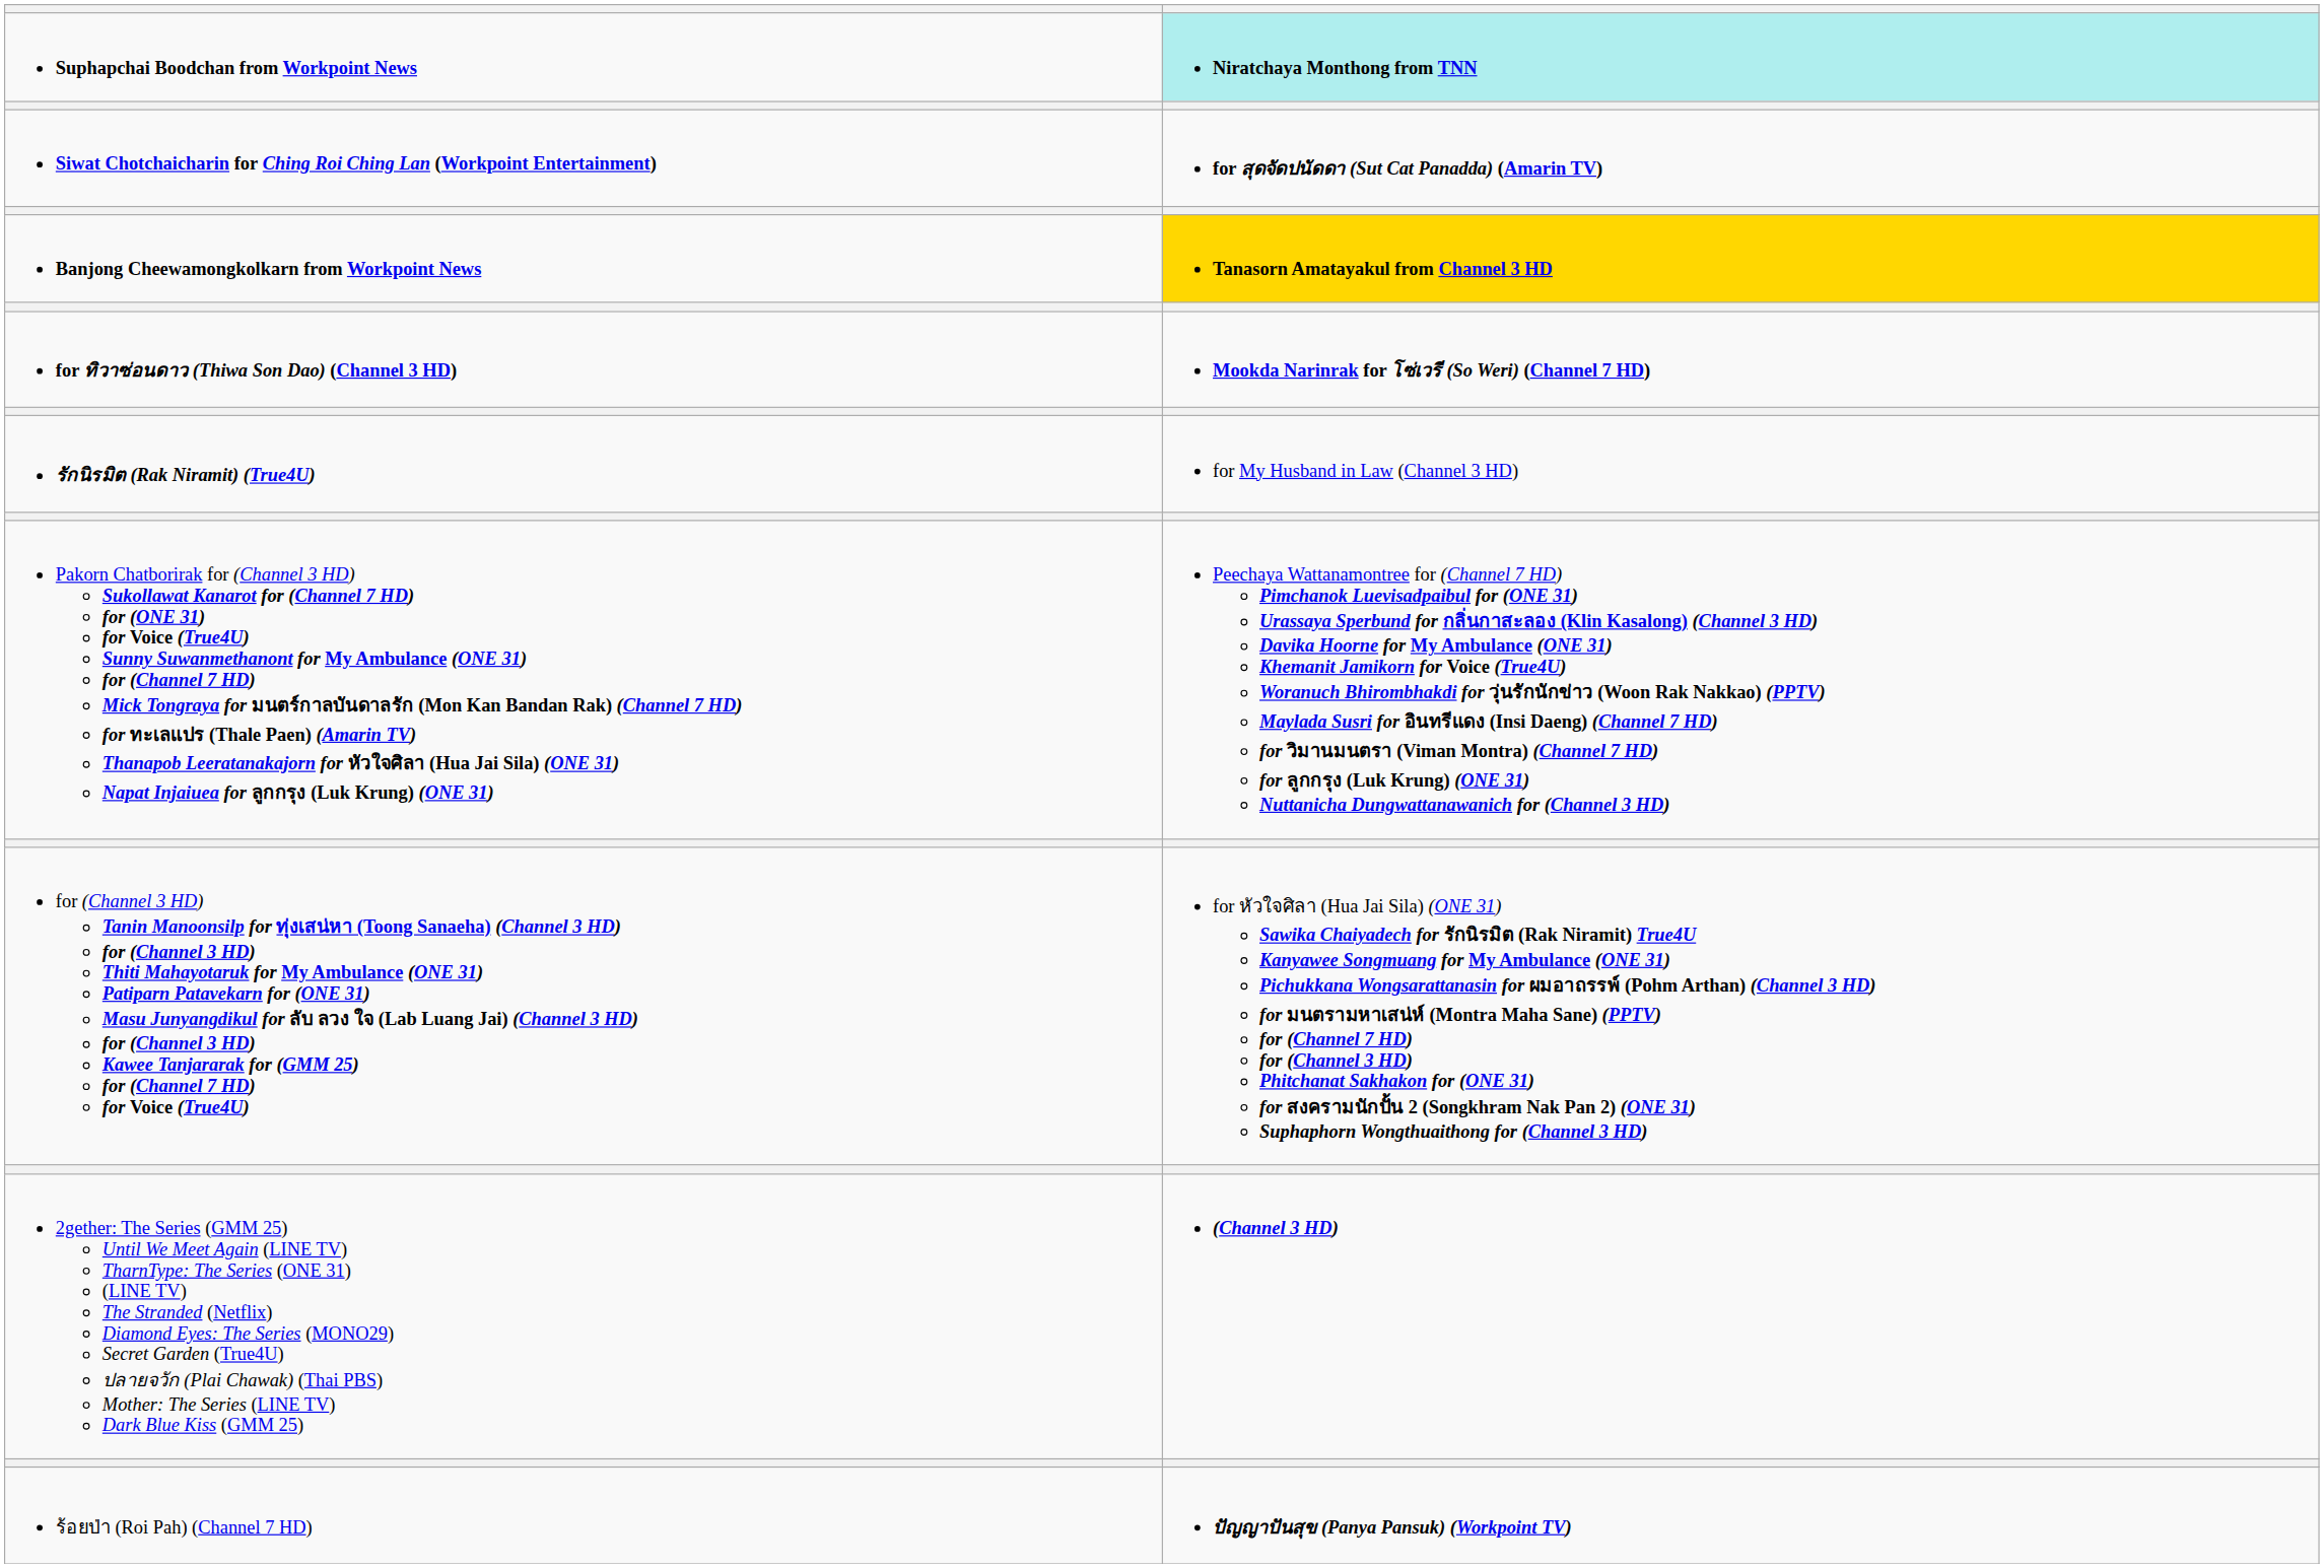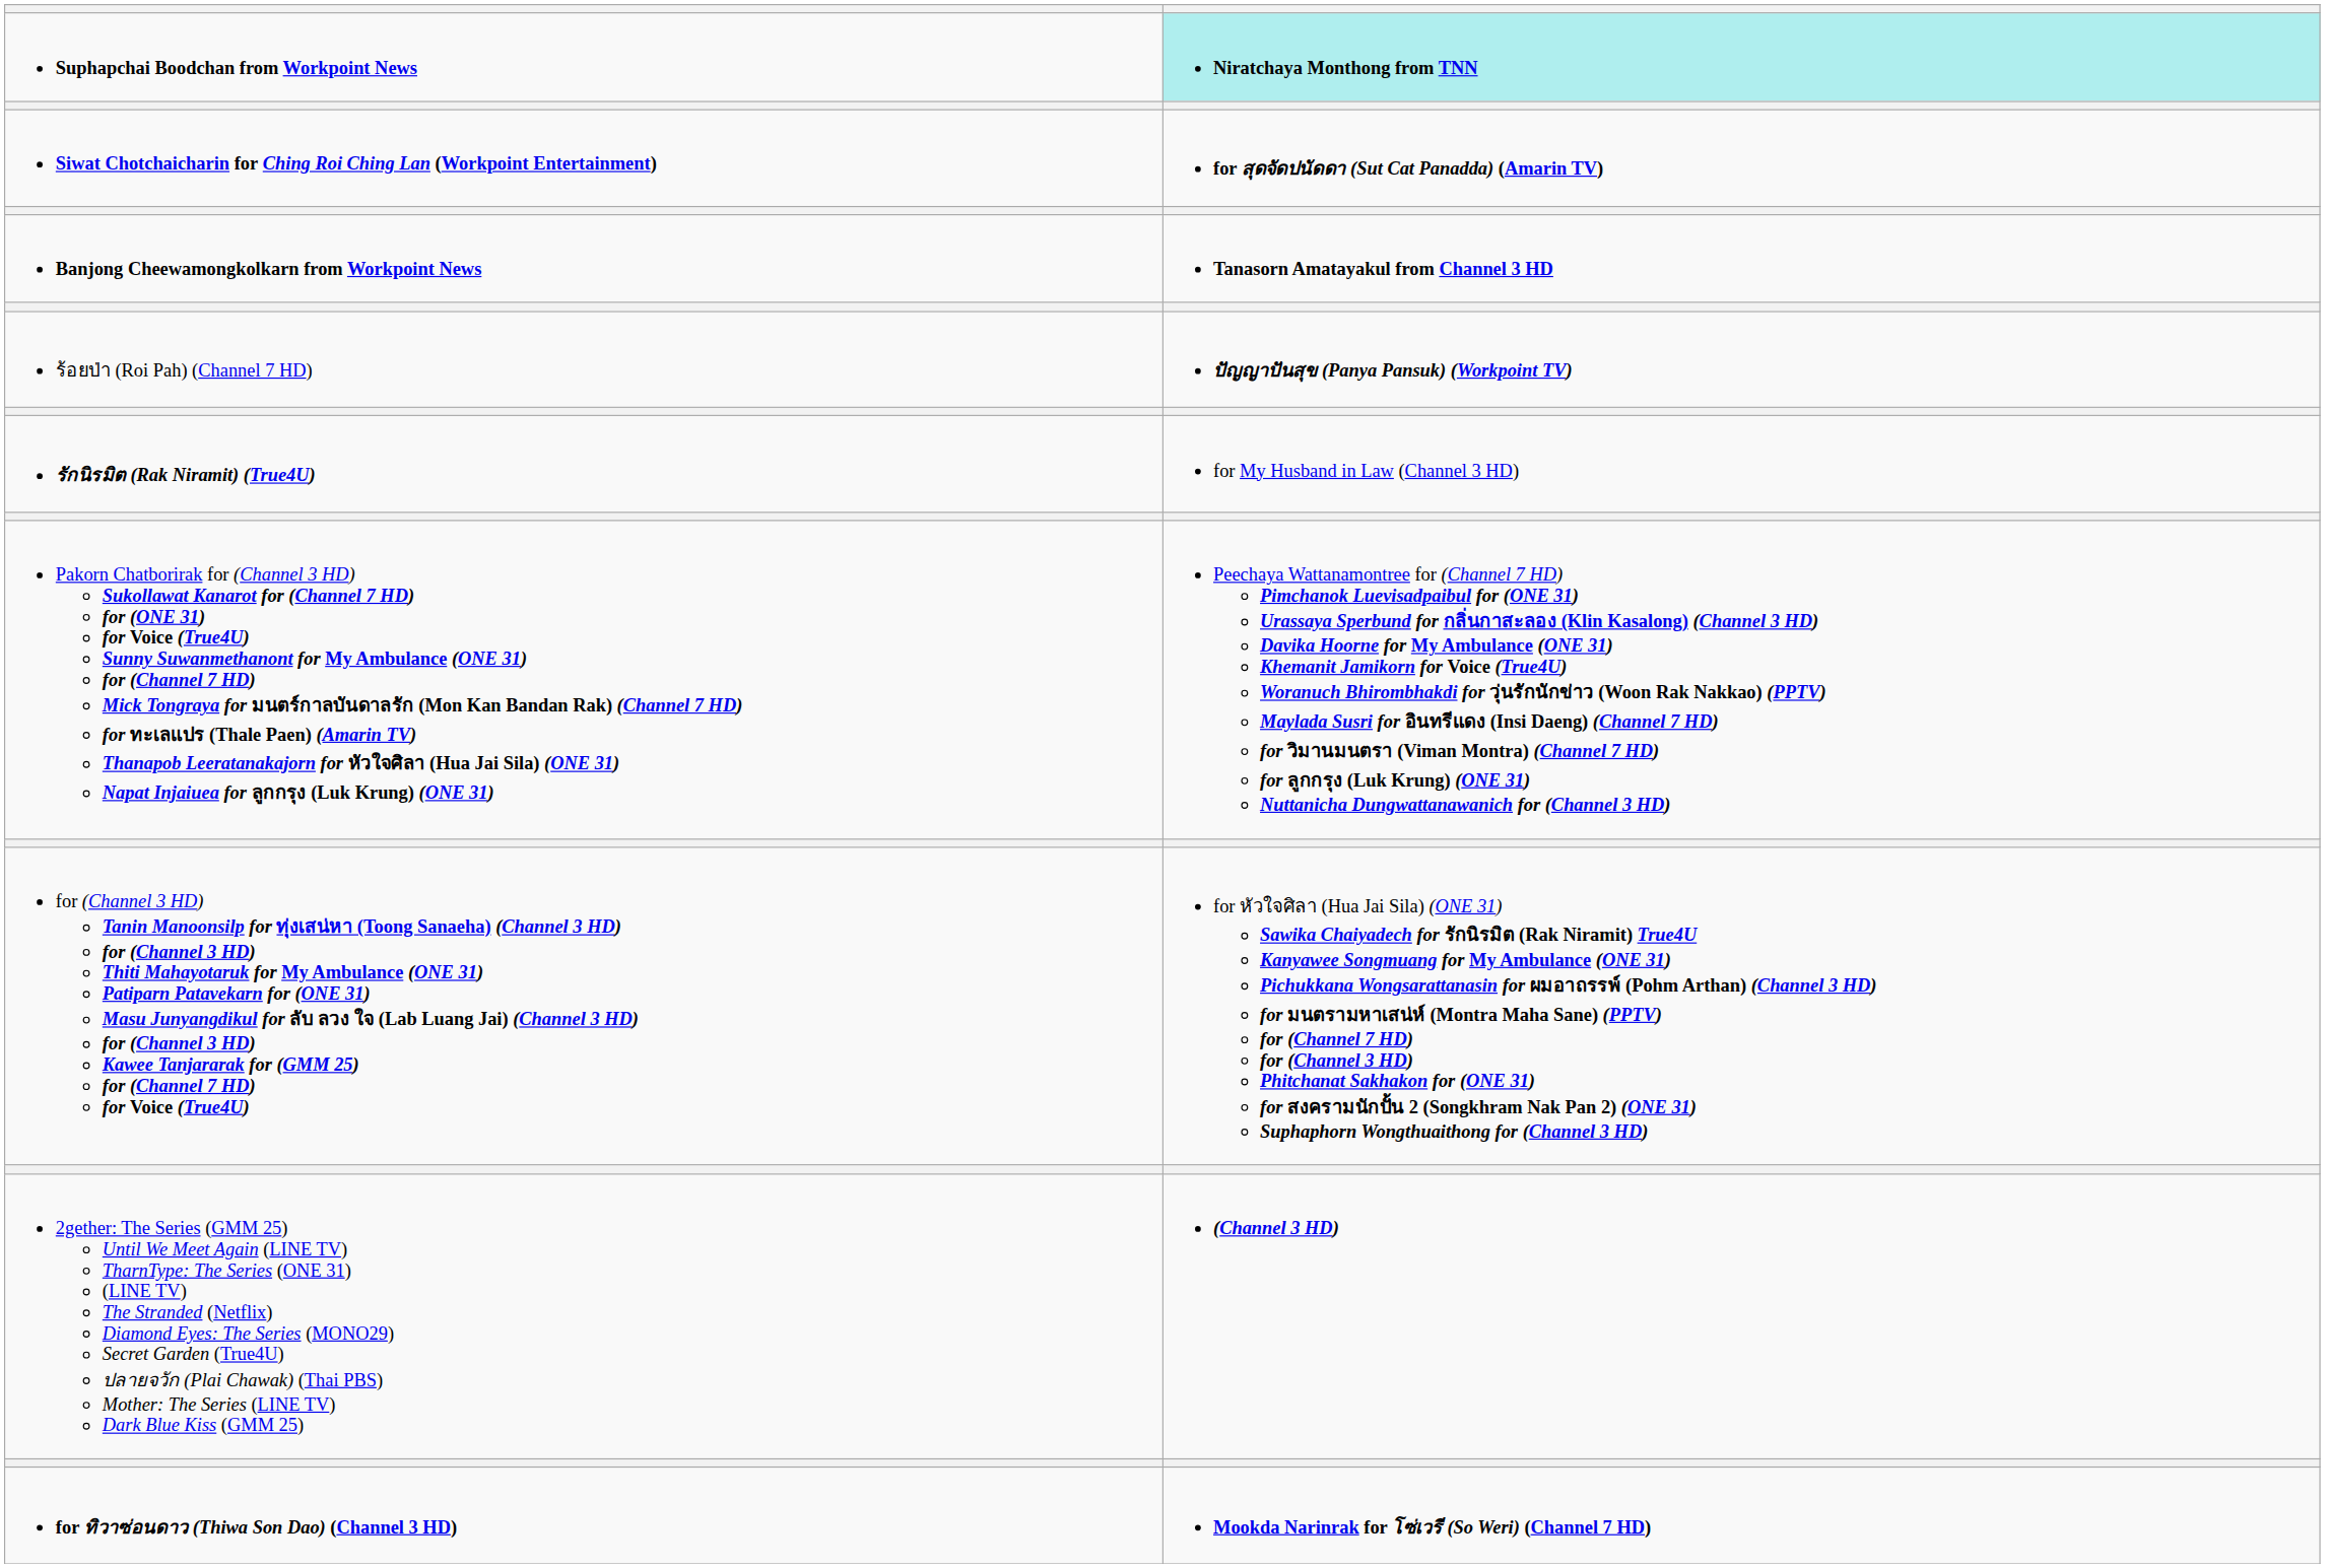 <table class=wikitable width="100%">
 <tr>
 <th></th>
 <th></th>
 </tr>
 <tr>
 <td valign="top" width="50%"><br><ul><li><strong>Suphapchai Boodchan from <a href='#'>Workpoint News</a></strong></li></ul></td>
 <td valign="top" width="50%" style="background: paleturquoise;"><br><ul><li><strong>Niratchaya Monthong  from <a href='#'>TNN</a></strong></li></ul></td>
 </tr>
 <tr>
 <th></th>
 <th></th>
 </tr>
 <tr>
 <td valign="top" width="50%"><br><ul><li><strong><a href='#'>Siwat Chotchaicharin</a> for</strong> <strong><em><a href='#'>Ching Roi Ching Lan</a></em></strong> <strong>(<a href='#'>Workpoint Entertainment</a>)</strong></li></ul></td>
 <td valign="top" width="50%"><br><ul><li><strong> for</strong> <strong><em>สุดจัดปนัดดา (Sut Cat Panadda)</em></strong> <strong>(<a href='#'>Amarin TV</a>)</strong></li></ul></td>
 </tr>
 <tr>
 <th></th>
 <th></th>
 </tr>
 <tr>
 <td valign="top" width="50%"><br><ul><li><strong>Banjong Cheewamongkolkarn from <a href='#'>Workpoint News</a></strong></li></ul></td>
-<td valign="top" width="50%" style="background: gold;"><br><ul><li><strong>Tanasorn Amatayakul from <a href='#'>Channel 3 HD</a></strong></li></ul></td>
+<td valign="top" width="50%"><br><ul><li><strong>Tanasorn Amatayakul from <a href='#'>Channel 3 HD</a></strong></li></ul></td>
 </tr>
 <tr>
 <th></th>
 <th></th>
 </tr>
 <tr>
-<td valign="top" width="50%"><br><ul><li><strong> for</strong> <strong><em>ทิวาซ่อนดาว (Thiwa Son Dao)</em></strong> <strong>(<a href='#'>Channel 3 HD</a>)</strong></li></ul></td>
-<td valign="top" width="50%"><br><ul><li><strong><a href='#'>Mookda Narinrak</a> for</strong> <strong><em>โซ่เวรี (So Weri)</em></strong> <strong>(<a href='#'>Channel 7 HD</a>)</strong></li></ul></td>
+<td valign="top" width="50%"><br><ul><li></em></strong>ร้อยป่า (Roi Pah)</em> (<a href='#'>Channel 7 HD</a>)</strong></li></ul></td>
+<td valign="top" width="50%"><br><ul><li><strong><em>ปัญญาปันสุข (Panya Pansuk)<em> (<a href='#'>Workpoint TV</a>)<strong></li></ul></td>
 </tr>
 <tr>
 <th></th>
 <th></th>
 </tr>
 <tr>
 <td valign="top" width="50%"><br><ul><li><strong><em>รักนิรมิต (Rak Niramit)<em> (<a href='#'>True4U</a>)<strong></li></ul></td>
 <td valign="top" width="50%"><br><ul><li></strong> for </em><a href='#'>My Husband in Law</a> (<a href='#'>Channel 3 HD</a>)<em> <strong></li></ul></td>
 </tr>
 <tr>
 <th></th>
 <th></th>
 </tr>
 <tr>
 <td valign="top" width="50%"><br><ul><li></strong><a href='#'>Pakorn Chatborirak</a> for </em><em> (<a href='#'>Channel 3 HD</a>)<strong><ul><li><a href='#'>Sukollawat Kanarot</a> for </em><em> (<a href='#'>Channel 7 HD</a>)</li><li> for </em><em> (<a href='#'>ONE 31</a>)</li><li> for </em>Voice<em> (<a href='#'>True4U</a>)</li><li><a href='#'>Sunny Suwanmethanont</a> for </em><a href='#'>My Ambulance</a><em> (<a href='#'>ONE 31</a>)</li><li> for </em><em> (<a href='#'>Channel 7 HD</a>)</li><li><a href='#'>Mick Tongraya</a> for </em>มนตร์กาลบันดาลรัก (Mon Kan Bandan Rak)<em> (<a href='#'>Channel 7 HD</a>)</li><li> for </em>ทะเลแปร (Thale Paen)<em> (<a href='#'>Amarin TV</a>)</li><li><a href='#'>Thanapob Leeratanakajorn</a> for </em>หัวใจศิลา (Hua Jai Sila)<em> (<a href='#'>ONE 31</a>)</li><li><a href='#'>Napat Injaiuea</a> for </em>ลูกกรุง (Luk Krung)<em> (<a href='#'>ONE 31</a>)</li></ul></li></ul></td>
 <td valign="top" width="50%"><br><ul><li></strong><a href='#'>Peechaya Wattanamontree</a> for </em><em> (<a href='#'>Channel 7 HD</a>)<strong><ul><li><a href='#'>Pimchanok Luevisadpaibul</a> for </em><em> (<a href='#'>ONE 31</a>)</li><li><a href='#'>Urassaya Sperbund</a> for </em><a href='#'>กลิ่นกาสะลอง (Klin Kasalong)</a><em> (<a href='#'>Channel 3 HD</a>)</li><li><a href='#'>Davika Hoorne</a> for </em><a href='#'>My Ambulance</a><em> (<a href='#'>ONE 31</a>)</li><li><a href='#'>Khemanit Jamikorn</a> for </em>Voice<em> (<a href='#'>True4U</a>)</li><li><a href='#'>Woranuch Bhirombhakdi</a> for </em>วุ่นรักนักข่าว (Woon Rak Nakkao)<em> (<a href='#'>PPTV</a>)</li><li><a href='#'>Maylada Susri</a> for </em>อินทรีแดง (Insi Daeng)<em> (<a href='#'>Channel 7 HD</a>)</li><li> for </em>วิมานมนตรา (Viman Montra)<em> (<a href='#'>Channel 7 HD</a>)</li><li> for </em>ลูกกรุง (Luk Krung)<em> (<a href='#'>ONE 31</a>)</li><li><a href='#'>Nuttanicha Dungwattanawanich</a> for </em><em> (<a href='#'>Channel 3 HD</a>)</li></ul></li></ul></td>
 </tr>
 <tr>
 <th></th>
 <th></th>
 </tr>
 <tr>
 <td valign="top" width="50%"><br><ul><li></strong> for </em><em> (<a href='#'>Channel 3 HD</a>)<strong><ul><li><a href='#'>Tanin Manoonsilp</a> for </em><a href='#'>ทุ่งเสน่หา (Toong Sanaeha)</a><em> (<a href='#'>Channel 3 HD</a>)</li><li> for </em><em> (<a href='#'>Channel 3 HD</a>)</li><li><a href='#'>Thiti Mahayotaruk</a> for </em><a href='#'>My Ambulance</a><em> (<a href='#'>ONE 31</a>)</li><li><a href='#'>Patiparn Patavekarn</a> for </em><em> (<a href='#'>ONE 31</a>)</li><li><a href='#'>Masu Junyangdikul</a> for </em>ลับ ลวง ใจ (Lab Luang Jai)<em> (<a href='#'>Channel 3 HD</a>)</li><li> for </em><em> (<a href='#'>Channel 3 HD</a>)</li><li><a href='#'>Kawee Tanjararak</a> for </em><em> (<a href='#'>GMM 25</a>)</li><li> for </em><em> (<a href='#'>Channel 7 HD</a>)</li><li> for </em>Voice<em> (<a href='#'>True4U</a>)</li></ul></li></ul></td>
 <td valign="top" width="50%"><br><ul><li></strong> for </em>หัวใจศิลา (Hua Jai Sila)<em> (<a href='#'>ONE 31</a>)<strong><ul><li><a href='#'>Sawika Chaiyadech</a> for </em>รักนิรมิต (Rak Niramit)<em> <a href='#'>True4U</a></li><li><a href='#'>Kanyawee Songmuang</a> for </em><a href='#'>My Ambulance</a><em> (<a href='#'>ONE 31</a>)</li><li><a href='#'>Pichukkana Wongsarattanasin</a> for </em>ผมอาถรรพ์ (Pohm Arthan)<em> (<a href='#'>Channel 3 HD</a>)</li><li> for </em>มนตรามหาเสน่ห์ (Montra Maha Sane)<em> (<a href='#'>PPTV</a>)</li><li> for </em><em> (<a href='#'>Channel 7 HD</a>)</li><li> for </em><em> (<a href='#'>Channel 3 HD</a>)</li><li><a href='#'>Phitchanat Sakhakon</a> for </em><em> (<a href='#'>ONE 31</a>)</li><li> for </em>สงครามนักปั้น 2 (Songkhram Nak Pan 2)<em> (<a href='#'>ONE 31</a>)</li><li>Suphaphorn Wongthuaithong for </em><em> (<a href='#'>Channel 3 HD</a>)</li></ul></li></ul></td>
 </tr>
 <tr>
 <th></th>
 <th></th>
 </tr>
 <tr>
 <td valign="top" width="50%"><br><ul><li></em></strong><a href='#'>2gether: The Series</a></em> (<a href='#'>GMM 25</a>)</strong><ul><li><em><a href='#'>Until We Meet Again</a></em> (<a href='#'>LINE TV</a>)</li><li><em><a href='#'>TharnType: The Series</a></em> (<a href='#'>ONE 31</a>)</li><li><em></em> (<a href='#'>LINE TV</a>)</li><li><em><a href='#'>The Stranded</a></em> (<a href='#'>Netflix</a>)</li><li><em><a href='#'>Diamond Eyes: The Series</a></em> (<a href='#'>MONO29</a>)</li><li><em>Secret Garden</em> (<a href='#'>True4U</a>)</li><li><em>ปลายจวัก (Plai Chawak)</em> (<a href='#'>Thai PBS</a>)</li><li><em>Mother: The Series</em> (<a href='#'>LINE TV</a>)</li><li><em><a href='#'>Dark Blue Kiss</a></em> (<a href='#'>GMM 25</a>)</li></ul></li></ul></td>
 <td valign="top" width="50%"><br><ul><li><strong><em><em> (<a href='#'>Channel 3 HD</a>)<strong></li></ul></td>
 </tr>
 <tr>
 <th></th>
 <th></th>
 </tr>
 <tr>
-<td valign="top" width="50%"><br><ul><li></em></strong>ร้อยป่า (Roi Pah)</em> (<a href='#'>Channel 7 HD</a>)</strong></li></ul></td>
-<td valign="top" width="50%"><br><ul><li><strong><em>ปัญญาปันสุข (Panya Pansuk)<em> (<a href='#'>Workpoint TV</a>)<strong></li></ul></td>
+<td valign="top" width="50%"><br><ul><li><strong> for</strong> <strong><em>ทิวาซ่อนดาว (Thiwa Son Dao)</em></strong> <strong>(<a href='#'>Channel 3 HD</a>)</strong></li></ul></td>
+<td valign="top" width="50%"><br><ul><li><strong><a href='#'>Mookda Narinrak</a> for</strong> <strong><em>โซ่เวรี (So Weri)</em></strong> <strong>(<a href='#'>Channel 7 HD</a>)</strong></li></ul></td>
 </tr>
 </table>
